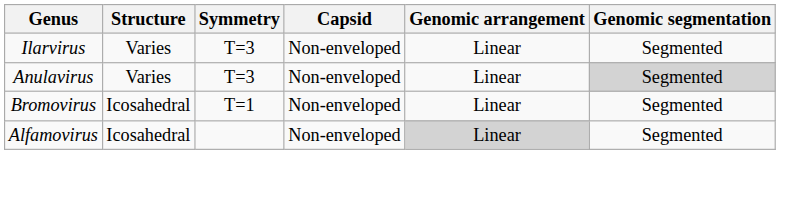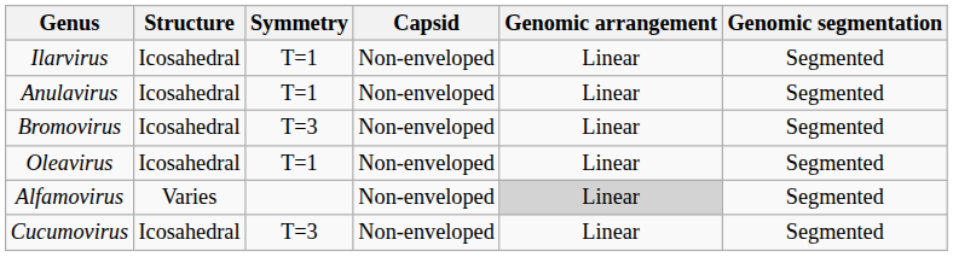 <table class="wikitable sortable" style="text-align:center">
 <tr>
 <th>Genus</th>
 <th>Structure</th>
 <th>Symmetry</th>
 <th>Capsid</th>
 <th>Genomic arrangement</th>
 <th>Genomic segmentation</th>
 </tr>
 <tr>
 <td><em>Ilarvirus</em></td>
-<td>Varies</td>
+<td>Icosahedral</td>
+<td>T=1</td>
+<td>Non-enveloped</td>
+<td>Linear</td>
+<td>Segmented</td>
+</tr>
+<tr>
+<td><em>Anulavirus</em></td>
+<td>Icosahedral</td>
+<td>T=1</td>
+<td>Non-enveloped</td>
+<td>Linear</td>
+<td>Segmented</td>
+</tr>
+<tr>
+<td><em>Bromovirus</em></td>
+<td>Icosahedral</td>
 <td>T=3</td>
 <td>Non-enveloped</td>
 <td>Linear</td>
 <td>Segmented</td>
 </tr>
 <tr>
-<td><em>Anulavirus</em></td>
-<td>Varies</td>
-<td>T=3</td>
-<td>Non-enveloped</td>
-<td>Linear</td>
-<td style="background: lightgrey;">Segmented</td>
-</tr>
-<tr>
-<td><em>Bromovirus</em></td>
+<td><em>Oleavirus</em></td>
 <td>Icosahedral</td>
 <td>T=1</td>
 <td>Non-enveloped</td>
 <td>Linear</td>
 <td>Segmented</td>
 </tr>
 <tr>
 <td><em>Alfamovirus</em></td>
-<td>Icosahedral</td>
+<td>Varies</td>
 <td></td>
 <td>Non-enveloped</td>
 <td style="background: lightgrey;">Linear</td>
 <td>Segmented</td>
 </tr>
+<tr>
+<td><em>Cucumovirus</em></td>
+<td>Icosahedral</td>
+<td>T=3</td>
+<td>Non-enveloped</td>
+<td>Linear</td>
+<td>Segmented</td>
+</tr>
 </table>
